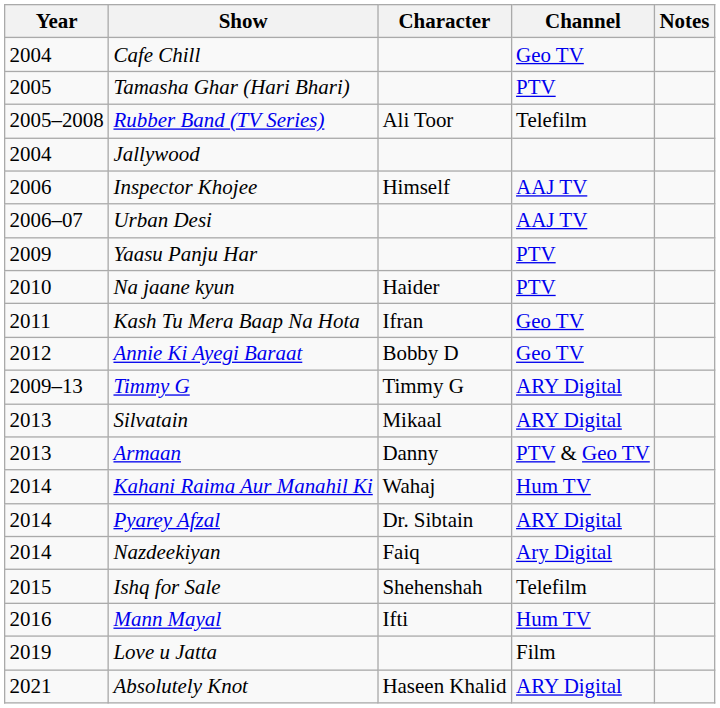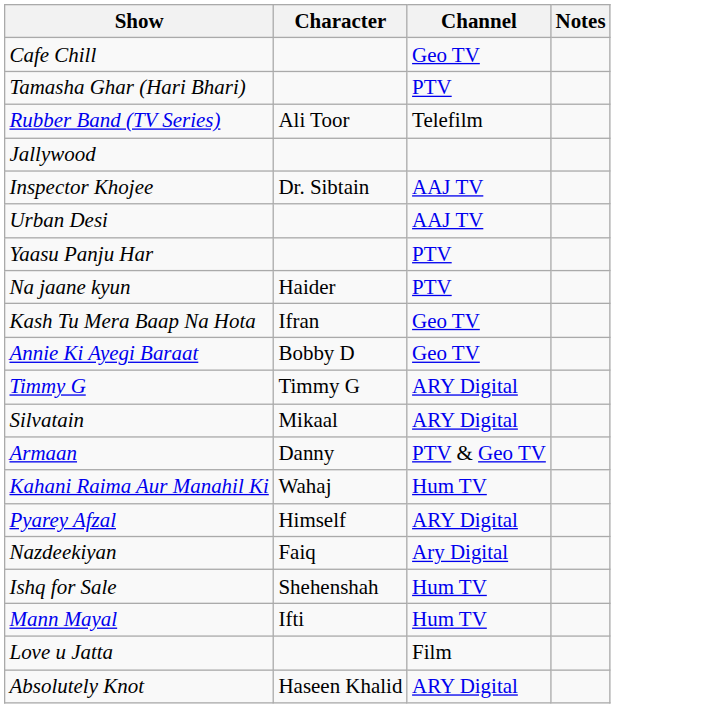 <table class="wikitable sortable">
 <tr>
-<th>Year</th>
 <th>Show</th>
 <th>Character</th>
 <th>Channel</th>
 <th>Notes</th>
 </tr>
 <tr>
-<td>2004</td>
 <td><em>Cafe Chill</em></td>
 <td></td>
 <td><a href='#'>Geo TV</a></td>
 <td></td>
 </tr>
 <tr>
-<td>2005</td>
 <td><em>Tamasha Ghar (Hari Bhari)</em></td>
 <td></td>
 <td><a href='#'>PTV</a></td>
 <td></td>
 </tr>
 <tr>
-<td>2005–2008</td>
 <td><em><a href='#'>Rubber Band (TV Series)</a></em></td>
 <td>Ali Toor</td>
 <td>Telefilm</td>
 <td></td>
 </tr>
 <tr>
-<td>2004</td>
 <td><em>Jallywood</em></td>
 <td></td>
 <td></td>
 <td></td>
 </tr>
 <tr>
-<td>2006</td>
 <td><em>Inspector Khojee</em></td>
-<td>Himself</td>
+<td>Dr. Sibtain</td>
 <td><a href='#'>AAJ TV</a></td>
 <td></td>
 </tr>
 <tr>
-<td>2006–07</td>
 <td><em>Urban Desi</em></td>
 <td></td>
 <td><a href='#'>AAJ TV</a></td>
 <td></td>
 </tr>
 <tr>
-<td>2009</td>
 <td><em>Yaasu Panju Har</em></td>
 <td></td>
 <td><a href='#'>PTV</a></td>
 <td></td>
 </tr>
 <tr>
-<td>2010</td>
 <td><em>Na jaane kyun</em></td>
 <td>Haider</td>
 <td><a href='#'>PTV</a></td>
 <td></td>
 </tr>
 <tr>
-<td>2011</td>
 <td><em>Kash Tu Mera Baap Na Hota</em></td>
 <td>Ifran</td>
 <td><a href='#'>Geo TV</a></td>
 <td></td>
 </tr>
 <tr>
-<td>2012</td>
 <td><em><a href='#'>Annie Ki Ayegi Baraat</a></em></td>
 <td>Bobby D</td>
 <td><a href='#'>Geo TV</a></td>
 <td></td>
 </tr>
 <tr>
-<td>2009–13</td>
 <td><em><a href='#'>Timmy G</a></em></td>
 <td>Timmy G</td>
 <td><a href='#'>ARY Digital</a></td>
 <td></td>
 </tr>
 <tr>
-<td>2013</td>
 <td><em>Silvatain</em></td>
 <td>Mikaal</td>
 <td><a href='#'>ARY Digital</a></td>
 <td></td>
 </tr>
 <tr>
-<td>2013</td>
 <td><em><a href='#'>Armaan</a></em></td>
 <td>Danny</td>
 <td><a href='#'>PTV</a> & <a href='#'>Geo TV</a></td>
 <td></td>
 </tr>
 <tr>
-<td>2014</td>
 <td><em><a href='#'>Kahani Raima Aur Manahil Ki</a></em></td>
 <td>Wahaj</td>
 <td><a href='#'>Hum TV</a></td>
 <td></td>
 </tr>
 <tr>
-<td>2014</td>
 <td><em><a href='#'>Pyarey Afzal</a></em></td>
-<td>Dr. Sibtain</td>
+<td>Himself</td>
 <td><a href='#'>ARY Digital</a></td>
 <td></td>
 </tr>
 <tr>
-<td>2014</td>
 <td><em>Nazdeekiyan</em></td>
 <td>Faiq</td>
 <td><a href='#'>Ary Digital</a></td>
 <td></td>
 </tr>
 <tr>
-<td>2015</td>
 <td><em>Ishq for Sale</em></td>
 <td>Shehenshah</td>
-<td>Telefilm</td>
+<td><a href='#'>Hum TV</a></td>
 <td></td>
 </tr>
 <tr>
-<td>2016</td>
 <td><em><a href='#'>Mann Mayal</a></em></td>
 <td>Ifti</td>
 <td><a href='#'>Hum TV</a></td>
 <td></td>
 </tr>
 <tr>
-<td>2019</td>
 <td><em>Love u Jatta</em></td>
 <td></td>
 <td>Film</td>
 <td></td>
 </tr>
 <tr>
-<td>2021</td>
 <td><em>Absolutely Knot</em></td>
 <td>Haseen Khalid</td>
 <td><a href='#'>ARY Digital</a></td>
 <td></td>
 </tr>
 </table>
